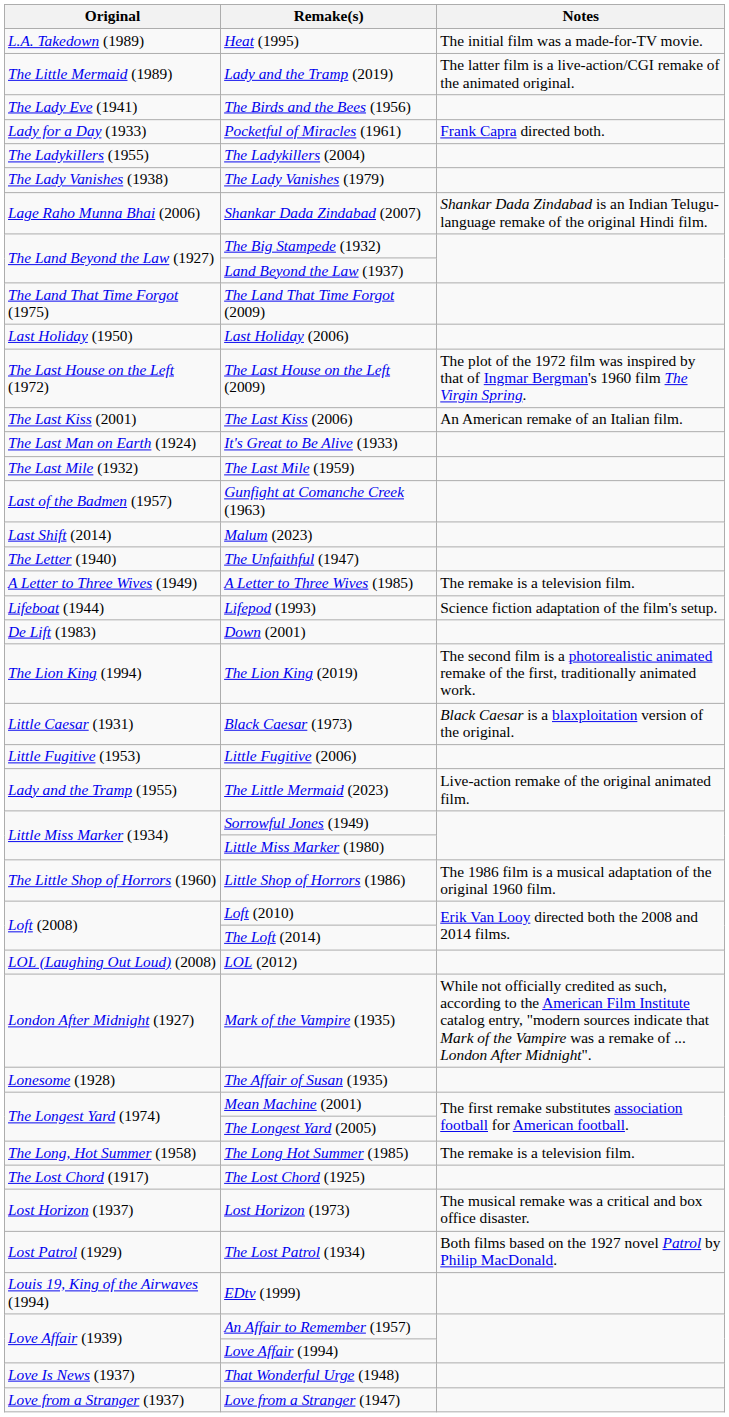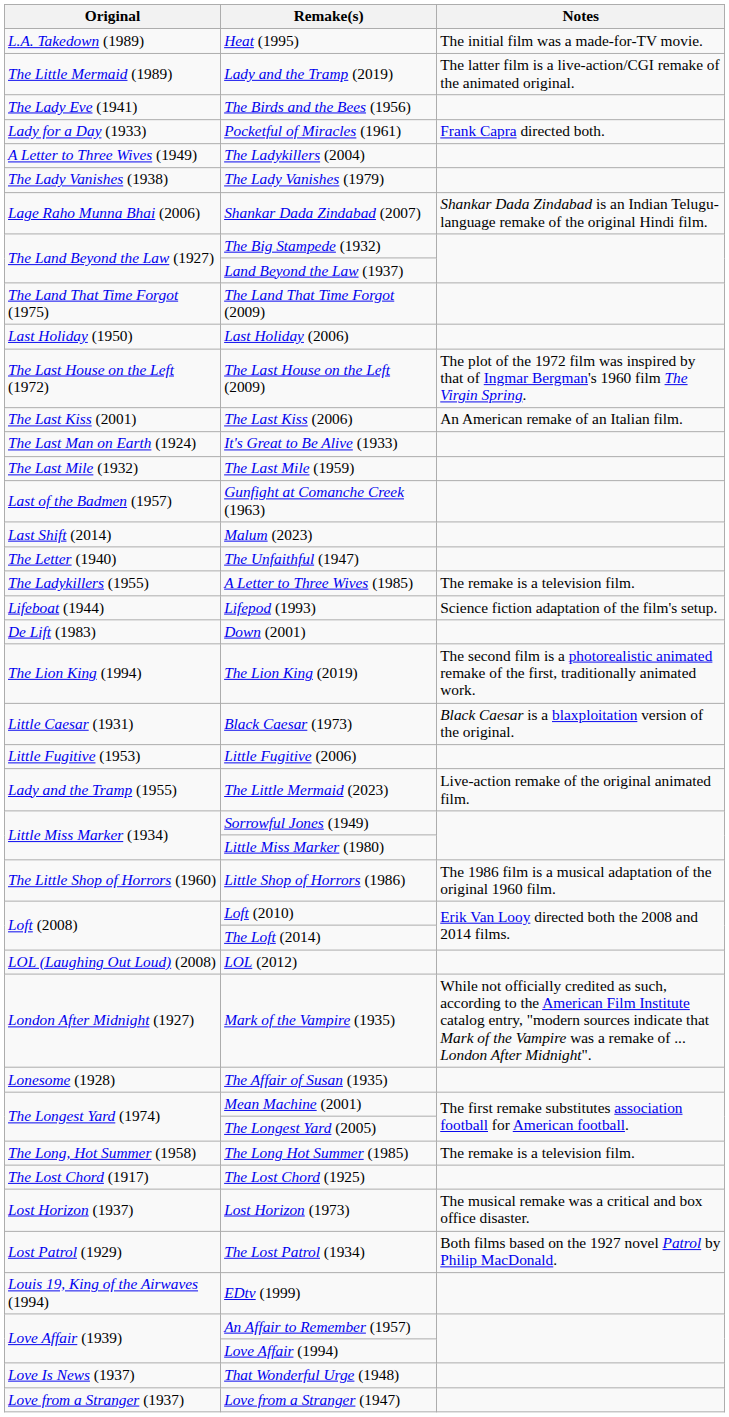 <table class="wikitable" style="width:85%">
 <tr>
 <th style="width:30%">Original</th>
 <th style="width:30%">Remake(s)</th>
 <th>Notes</th>
 </tr>
 <tr>
 <td><em><a href='#'>L.A. Takedown</a></em> (1989)</td>
 <td><em><a href='#'>Heat</a></em> (1995)</td>
 <td>The initial film was a made-for-TV movie.</td>
 </tr>
 <tr>
 <td><em><a href='#'>The Little Mermaid</a></em> (1989)</td>
 <td><em><a href='#'>Lady and the Tramp</a></em> (2019)</td>
 <td>The latter film is a live-action/CGI remake of the animated original.</td>
 </tr>
 <tr>
 <td><em><a href='#'>The Lady Eve</a></em> (1941)</td>
 <td><em><a href='#'>The Birds and the Bees</a></em> (1956)</td>
 <td></td>
 </tr>
 <tr>
 <td><em><a href='#'>Lady for a Day</a></em> (1933)</td>
 <td><em><a href='#'>Pocketful of Miracles</a></em> (1961)</td>
 <td><a href='#'>Frank Capra</a> directed both.</td>
 </tr>
 <tr>
-<td><em><a href='#'>The Ladykillers</a></em> (1955)</td>
+<td><em><a href='#'>A Letter to Three Wives</a></em> (1949)</td>
 <td><em><a href='#'>The Ladykillers</a></em> (2004)</td>
 <td></td>
 </tr>
 <tr>
 <td><em><a href='#'>The Lady Vanishes</a></em> (1938)</td>
 <td><em><a href='#'>The Lady Vanishes</a></em> (1979)</td>
 <td></td>
 </tr>
 <tr>
 <td><em><a href='#'>Lage Raho Munna Bhai</a></em> (2006)</td>
 <td><em><a href='#'>Shankar Dada Zindabad</a></em> (2007)</td>
 <td><em>Shankar Dada Zindabad</em> is an Indian Telugu-language remake of the original Hindi film.</td>
 </tr>
 <tr>
 <td rowspan="2"><em><a href='#'>The Land Beyond the Law</a></em> (1927)</td>
 <td><em><a href='#'>The Big Stampede</a></em> (1932)</td>
 <td rowspan="2"></td>
 </tr>
 <tr>
 <td><em><a href='#'>Land Beyond the Law</a></em> (1937)</td>
 </tr>
 <tr>
 <td><em><a href='#'>The Land That Time Forgot</a></em> (1975)</td>
 <td><em><a href='#'>The Land That Time Forgot</a></em> (2009)</td>
 <td></td>
 </tr>
 <tr>
 <td><em><a href='#'>Last Holiday</a></em> (1950)</td>
 <td><em><a href='#'>Last Holiday</a></em> (2006)</td>
 <td></td>
 </tr>
 <tr>
 <td><em><a href='#'>The Last House on the Left</a></em> (1972)</td>
 <td><em><a href='#'>The Last House on the Left</a></em> (2009)</td>
 <td>The plot of the 1972 film was inspired by that of <a href='#'>Ingmar Bergman</a>'s 1960 film <em><a href='#'>The Virgin Spring</a></em>.</td>
 </tr>
 <tr>
 <td><em><a href='#'>The Last Kiss</a></em> (2001)</td>
 <td><em><a href='#'>The Last Kiss</a></em> (2006)</td>
 <td>An American remake of an Italian film.</td>
 </tr>
 <tr>
 <td><em><a href='#'>The Last Man on Earth</a></em> (1924)</td>
 <td><em><a href='#'>It's Great to Be Alive</a></em> (1933)</td>
 <td></td>
 </tr>
 <tr>
 <td><em><a href='#'>The Last Mile</a></em> (1932)</td>
 <td><em><a href='#'>The Last Mile</a></em> (1959)</td>
 <td></td>
 </tr>
 <tr>
 <td><em><a href='#'>Last of the Badmen</a></em> (1957)</td>
 <td><em><a href='#'>Gunfight at Comanche Creek</a></em> (1963)</td>
 <td></td>
 </tr>
 <tr>
 <td><em><a href='#'>Last Shift</a></em> (2014)</td>
 <td><em><a href='#'>Malum</a></em> (2023)</td>
 <td></td>
 </tr>
 <tr>
 <td><em><a href='#'>The Letter</a></em> (1940)</td>
 <td><em><a href='#'>The Unfaithful</a></em> (1947)</td>
 <td></td>
 </tr>
 <tr>
-<td><em><a href='#'>A Letter to Three Wives</a></em> (1949)</td>
+<td><em><a href='#'>The Ladykillers</a></em> (1955)</td>
 <td><em><a href='#'>A Letter to Three Wives</a></em> (1985)</td>
 <td>The remake is a television film.</td>
 </tr>
 <tr>
 <td><em><a href='#'>Lifeboat</a></em> (1944)</td>
 <td><em><a href='#'>Lifepod</a></em> (1993)</td>
 <td>Science fiction adaptation of the film's setup.</td>
 </tr>
 <tr>
 <td><em><a href='#'>De Lift</a></em> (1983)</td>
 <td><em><a href='#'>Down</a></em> (2001)</td>
 <td></td>
 </tr>
 <tr>
 <td><em><a href='#'>The Lion King</a></em> (1994)</td>
 <td><em><a href='#'>The Lion King</a></em> (2019)</td>
 <td>The second film is a <a href='#'>photorealistic animated</a> remake of the first, traditionally animated work.</td>
 </tr>
 <tr>
 <td><em><a href='#'>Little Caesar</a></em> (1931)</td>
 <td><em><a href='#'>Black Caesar</a></em> (1973)</td>
 <td><em>Black Caesar</em> is a <a href='#'>blaxploitation</a> version of the original.</td>
 </tr>
 <tr>
 <td><em><a href='#'>Little Fugitive</a></em> (1953)</td>
 <td><em><a href='#'>Little Fugitive</a></em> (2006)</td>
 <td></td>
 </tr>
 <tr>
 <td><em><a href='#'>Lady and the Tramp</a></em> (1955)</td>
 <td><em><a href='#'>The Little Mermaid</a></em> (2023)</td>
 <td>Live-action remake of the original animated film.</td>
 </tr>
 <tr>
 <td rowspan="2"><em><a href='#'>Little Miss Marker</a></em> (1934)</td>
 <td><em><a href='#'>Sorrowful Jones</a></em> (1949)</td>
 <td rowspan="2"></td>
 </tr>
 <tr>
 <td><em><a href='#'>Little Miss Marker</a></em> (1980)</td>
 </tr>
 <tr>
 <td><em><a href='#'>The Little Shop of Horrors</a></em> (1960)</td>
 <td><em><a href='#'>Little Shop of Horrors</a></em> (1986)</td>
 <td>The 1986 film is a musical adaptation of the original 1960 film.</td>
 </tr>
 <tr>
 <td rowspan="2"><em><a href='#'>Loft</a></em> (2008)</td>
 <td><em><a href='#'>Loft</a></em> (2010)</td>
 <td rowspan="2"><a href='#'>Erik Van Looy</a> directed both the 2008 and 2014 films.</td>
 </tr>
 <tr>
 <td><em><a href='#'>The Loft</a></em> (2014)</td>
 </tr>
 <tr>
 <td><em><a href='#'>LOL (Laughing Out Loud)</a></em> (2008)</td>
 <td><em><a href='#'>LOL</a></em> (2012)</td>
 <td></td>
 </tr>
 <tr>
 <td><em><a href='#'>London After Midnight</a></em> (1927)</td>
 <td><em><a href='#'>Mark of the Vampire</a></em> (1935)</td>
 <td>While not officially credited as such, according to the <a href='#'>American Film Institute</a> catalog entry, "modern sources indicate that <em>Mark of the Vampire</em> was a remake of ... <em>London After Midnight</em>".</td>
 </tr>
 <tr>
 <td><em><a href='#'>Lonesome</a></em> (1928)</td>
 <td><em><a href='#'>The Affair of Susan</a></em> (1935)</td>
 <td></td>
 </tr>
 <tr>
 <td rowspan="2"><em><a href='#'>The Longest Yard</a></em> (1974)</td>
 <td><em><a href='#'>Mean Machine</a></em> (2001)</td>
 <td rowspan="2">The first remake substitutes <a href='#'>association football</a> for <a href='#'>American football</a>.</td>
 </tr>
 <tr>
 <td><em><a href='#'>The Longest Yard</a></em> (2005)</td>
 </tr>
 <tr>
 <td><em><a href='#'>The Long, Hot Summer</a></em> (1958)</td>
 <td><em><a href='#'>The Long Hot Summer</a></em> (1985)</td>
 <td>The remake is a television film.</td>
 </tr>
 <tr>
 <td><em><a href='#'>The Lost Chord</a></em> (1917)</td>
 <td><em><a href='#'>The Lost Chord</a></em> (1925)</td>
 <td></td>
 </tr>
 <tr>
 <td><em><a href='#'>Lost Horizon</a></em> (1937)</td>
 <td><em><a href='#'>Lost Horizon</a></em> (1973)</td>
 <td>The musical remake was a critical and box office disaster.</td>
 </tr>
 <tr>
 <td><em><a href='#'>Lost Patrol</a></em> (1929)</td>
 <td><em><a href='#'>The Lost Patrol</a></em> (1934)</td>
 <td>Both films based on the 1927 novel <em><a href='#'>Patrol</a></em> by <a href='#'>Philip MacDonald</a>.</td>
 </tr>
 <tr>
 <td><em><a href='#'>Louis 19, King of the Airwaves</a></em> (1994)</td>
 <td><em><a href='#'>EDtv</a></em> (1999)</td>
 <td></td>
 </tr>
 <tr>
 <td rowspan="2"><em><a href='#'>Love Affair</a></em> (1939)</td>
 <td><em><a href='#'>An Affair to Remember</a></em> (1957)</td>
 <td rowspan="2"></td>
 </tr>
 <tr>
 <td><em><a href='#'>Love Affair</a></em> (1994)</td>
 </tr>
 <tr>
 <td><em><a href='#'>Love Is News</a></em> (1937)</td>
 <td><em><a href='#'>That Wonderful Urge</a></em> (1948)</td>
 <td></td>
 </tr>
 <tr>
 <td><em><a href='#'>Love from a Stranger</a></em> (1937)</td>
 <td><em><a href='#'>Love from a Stranger</a></em> (1947)</td>
 <td></td>
 </tr>
 </table>
